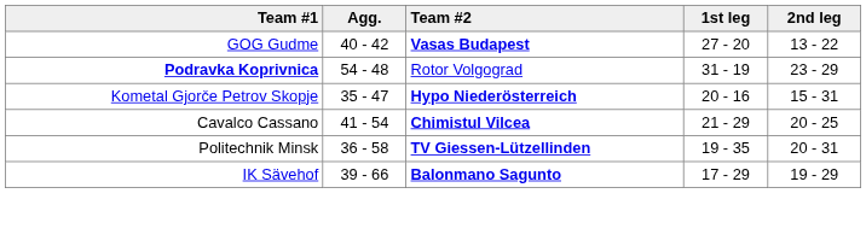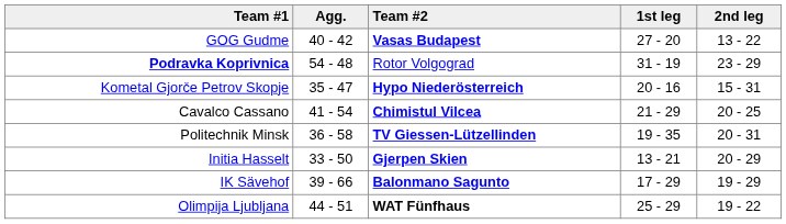 <table border=1 cellspacing=0 cellpadding=4 style="border-collapse: collapse;" width=70%>
 <tr bgcolor="efefef">
 <th align=right>Team #1</th>
 <th>Agg.</th>
 <th align=left>Team #2</th>
 <th>1st leg</th>
 <th>2nd leg</th>
 </tr>
 <tr>
 <td align=right><a href='#'>GOG Gudme</a> </td>
 <td align=center>40 - 42</td>
 <td> <strong><a href='#'>Vasas Budapest</a></strong></td>
 <td align=center>27 - 20</td>
 <td align=center>13 - 22</td>
 </tr>
 <tr>
 <td align=right><strong><a href='#'>Podravka Koprivnica</a></strong> </td>
 <td align=center>54 - 48</td>
 <td> <a href='#'>Rotor Volgograd</a></td>
 <td align=center>31 - 19</td>
 <td align=center>23 - 29</td>
 </tr>
 <tr>
 <td align=right><a href='#'>Kometal Gjorče Petrov Skopje</a> </td>
 <td align=center>35 - 47</td>
 <td> <strong><a href='#'>Hypo Niederösterreich</a></strong></td>
 <td align=center>20 - 16</td>
 <td align=center>15 - 31</td>
 </tr>
 <tr>
 <td align=right>Cavalco Cassano </td>
 <td align=center>41 - 54</td>
 <td> <strong><a href='#'>Chimistul Vilcea</a></strong></td>
 <td align=center>21 - 29</td>
 <td align=center>20 - 25</td>
 </tr>
 <tr>
 <td align=right>Politechnik Minsk </td>
 <td align=center>36 - 58</td>
 <td> <strong><a href='#'>TV Giessen-Lützellinden</a></strong></td>
 <td align=center>19 - 35</td>
 <td align=center>20 - 31</td>
 </tr>
 <tr>
+<td align=right><a href='#'>Initia Hasselt</a> </td>
+<td align=center>33 - 50</td>
+<td> <strong><a href='#'>Gjerpen Skien</a></strong></td>
+<td align=center>13 - 21</td>
+<td align=center>20 - 29</td>
+</tr>
+<tr>
 <td align=right><a href='#'>IK Sävehof</a> </td>
 <td align=center>39 - 66</td>
 <td> <strong><a href='#'>Balonmano Sagunto</a></strong></td>
 <td align=center>17 - 29</td>
 <td align=center>19 - 29</td>
 </tr>
+<tr>
+<td align=right><a href='#'>Olimpija Ljubljana</a> </td>
+<td align=center>44 - 51</td>
+<td> <strong>WAT Fünfhaus</strong></td>
+<td align=center>25 - 29</td>
+<td align=center>19 - 22</td>
+</tr>
 </table>
